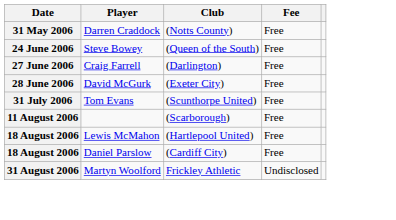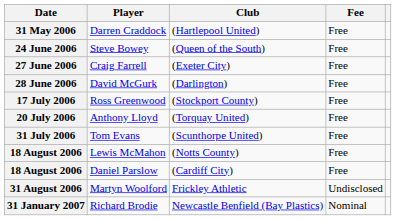 <table class="wikitable plainrowheaders">
 <tr>
 <th scope=col>Date</th>
 <th scope=col>Player</th>
 <th scope=col>Club</th>
 <th scope=col>Fee</th>
 <th scope=col class=unsortable></th>
 </tr>
 <tr>
 <th scope=row>31 May 2006</th>
 <td><a href='#'>Darren Craddock</a></td>
-<td>(<a href='#'>Notts County</a>)</td>
+<td>(<a href='#'>Hartlepool United</a>)</td>
 <td>Free</td>
 <td style="text-align:center;"></td>
 </tr>
 <tr>
 <th scope=row>24 June 2006</th>
 <td><a href='#'>Steve Bowey</a></td>
 <td>(<a href='#'>Queen of the South</a>)</td>
 <td>Free</td>
 <td style="text-align:center;"></td>
 </tr>
 <tr>
 <th scope=row>27 June 2006</th>
 <td><a href='#'>Craig Farrell</a></td>
-<td>(<a href='#'>Darlington</a>)</td>
+<td>(<a href='#'>Exeter City</a>)</td>
 <td>Free</td>
 <td style="text-align:center;"></td>
 </tr>
 <tr>
 <th scope=row>28 June 2006</th>
 <td><a href='#'>David McGurk</a></td>
-<td>(<a href='#'>Exeter City</a>)</td>
+<td>(<a href='#'>Darlington</a>)</td>
+<td>Free</td>
+<td style="text-align:center;"></td>
+</tr>
+<tr>
+<th scope=row>17 July 2006</th>
+<td><a href='#'>Ross Greenwood</a></td>
+<td>(<a href='#'>Stockport County</a>)</td>
+<td>Free</td>
+<td style="text-align:center;"></td>
+</tr>
+<tr>
+<th scope=row>20 July 2006</th>
+<td><a href='#'>Anthony Lloyd</a></td>
+<td>(<a href='#'>Torquay United</a>)</td>
 <td>Free</td>
 <td style="text-align:center;"></td>
 </tr>
 <tr>
 <th scope=row>31 July 2006</th>
 <td><a href='#'>Tom Evans</a></td>
 <td>(<a href='#'>Scunthorpe United</a>)</td>
 <td>Free</td>
 <td style="text-align:center;"></td>
 </tr>
 <tr>
-<th scope=row>11 August 2006</th>
-<td></td>
-<td>(<a href='#'>Scarborough</a>)</td>
-<td>Free</td>
-<td style="text-align:center;"></td>
-</tr>
-<tr>
 <th scope=row>18 August 2006</th>
 <td><a href='#'>Lewis McMahon</a></td>
-<td>(<a href='#'>Hartlepool United</a>)</td>
+<td>(<a href='#'>Notts County</a>)</td>
 <td>Free</td>
 <td style="text-align:center;"></td>
 </tr>
 <tr>
 <th scope=row>18 August 2006</th>
 <td><a href='#'>Daniel Parslow</a></td>
 <td>(<a href='#'>Cardiff City</a>)</td>
 <td>Free</td>
 <td style="text-align:center;"></td>
 </tr>
 <tr>
 <th scope=row>31 August 2006</th>
 <td><a href='#'>Martyn Woolford</a></td>
 <td><a href='#'>Frickley Athletic</a></td>
 <td>Undisclosed</td>
 <td style="text-align:center;"></td>
 </tr>
+<tr>
+<th scope=row>31 January 2007</th>
+<td><a href='#'>Richard Brodie</a></td>
+<td><a href='#'>Newcastle Benfield (Bay Plastics)</a></td>
+<td>Nominal</td>
+<td style="text-align:center;"></td>
+</tr>
 </table>
